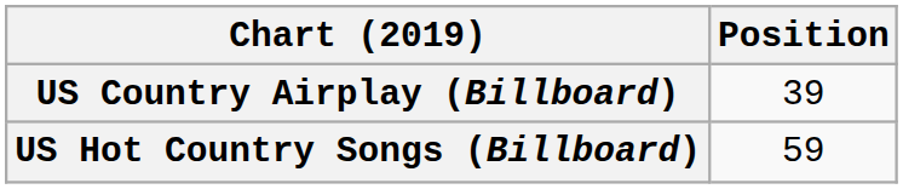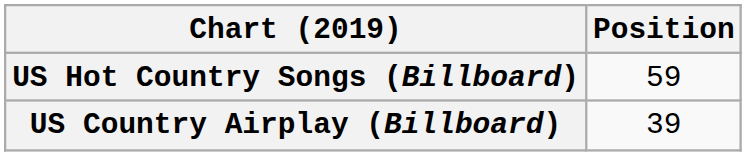 <table class="wikitable sortable plainrowheaders" style="text-align:center">
 <tr>
 <th>Chart (2019)</th>
 <th>Position</th>
 </tr>
 <tr>
+<th scope="row">US Hot Country Songs (<em>Billboard</em>)</th>
+<td>59</td>
+</tr>
+<tr>
 <th scope="row">US Country Airplay (<em>Billboard</em>)</th>
 <td>39</td>
 </tr>
-<tr>
-<th scope="row">US Hot Country Songs (<em>Billboard</em>)</th>
-<td>59</td>
-</tr>
 </table>
